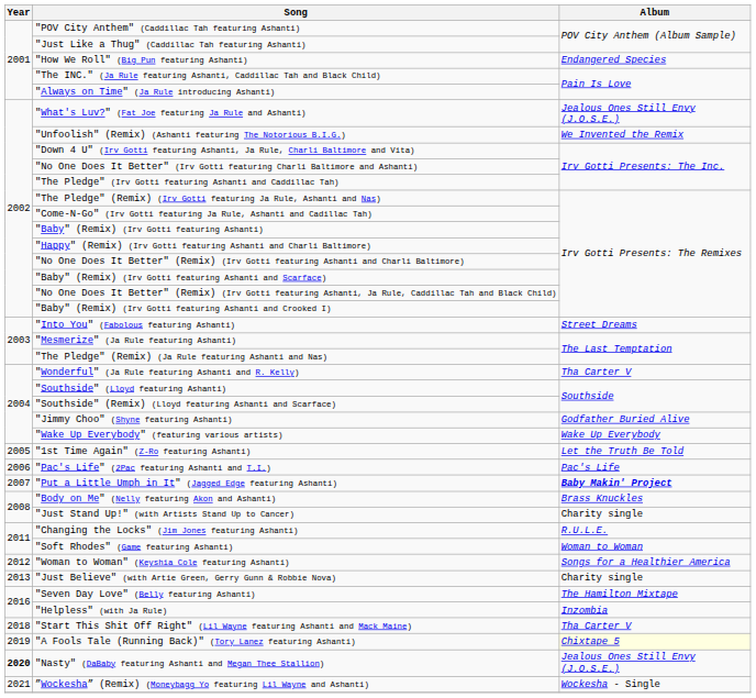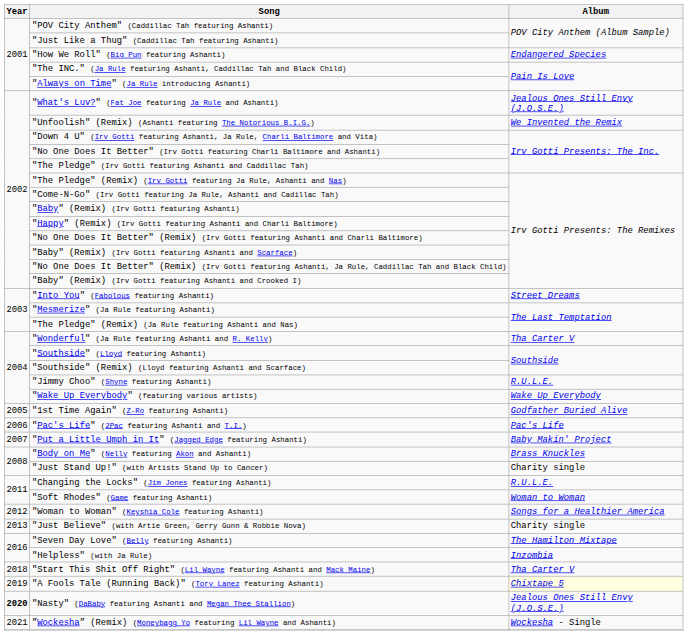 <table class="wikitable">
 <tr>
 <th style="text-align:center; width:20px;">Year</th>
 <th style="text-align:center;">Song</th>
 <th style="text-align:center; width:250px;">Album</th>
 </tr>
 <tr>
 <td style="text-align:center;" rowspan="5">2001</td>
 <td>"POV City Anthem" <small>(Caddillac Tah featuring Ashanti)</small></td>
 <td style="text-align:left;" rowspan="2"><em>POV City Anthem (Album Sample)</em></td>
 </tr>
 <tr>
 <td>"Just Like a Thug" <small>(Caddillac Tah featuring Ashanti)</small></td>
 </tr>
 <tr>
 <td>"How We Roll" <small>(<a href='#'>Big Pun</a> featuring Ashanti)</small></td>
 <td style="text-align:left;"><em><a href='#'>Endangered Species</a></em></td>
 </tr>
 <tr>
 <td>"The INC." <small>(<a href='#'>Ja Rule</a> featuring Ashanti, Caddillac Tah and Black Child)</small></td>
 <td style="text-align:left;" rowspan="2"><em><a href='#'>Pain Is Love</a></em></td>
 </tr>
 <tr>
 <td>"<a href='#'>Always on Time</a>" <small>(<a href='#'>Ja Rule</a> introducing Ashanti)</small></td>
 </tr>
 <tr>
 <td style="text-align:center;" rowspan="13">2002</td>
 <td>"<a href='#'>What's Luv?</a>" <small>(<a href='#'>Fat Joe</a> featuring <a href='#'>Ja Rule</a> and Ashanti)</small></td>
 <td style="text-align:left;"><em><a href='#'>Jealous Ones Still Envy (J.O.S.E.)</a></em></td>
 </tr>
 <tr>
 <td>"Unfoolish" (Remix) <small>(Ashanti featuring <a href='#'>The Notorious B.I.G.</a>)</small></td>
 <td style="text-align:left;"><em><a href='#'>We Invented the Remix</a></em></td>
 </tr>
 <tr>
 <td>"Down 4 U" <small>(<a href='#'>Irv Gotti</a> featuring Ashanti, Ja Rule, <a href='#'>Charli Baltimore</a> and Vita)</small></td>
 <td style="text-align:left;" rowspan="3"><em><a href='#'>Irv Gotti Presents: The Inc.</a></em></td>
 </tr>
 <tr>
 <td>"No One Does It Better" <small>(Irv Gotti featuring Charli Baltimore and Ashanti)</small></td>
 </tr>
 <tr>
 <td>"The Pledge" <small>(Irv Gotti featuring Ashanti and Caddillac Tah)</small></td>
 </tr>
 <tr>
 <td>"The Pledge" (Remix) <small>(<a href='#'>Irv Gotti</a> featuring Ja Rule, Ashanti and <a href='#'>Nas</a>)</small></td>
 <td style="text-align:left;" rowspan="8"><em>Irv Gotti Presents: The Remixes</em></td>
 </tr>
 <tr>
 <td>"Come-N-Go" <small>(Irv Gotti featuring Ja Rule, Ashanti and Cadillac Tah)</small></td>
 </tr>
 <tr>
 <td>"<a href='#'>Baby</a>" (Remix) <small>(Irv Gotti featuring Ashanti)</small></td>
 </tr>
 <tr>
 <td>"<a href='#'>Happy</a>" (Remix) <small>(Irv Gotti featuring Ashanti and Charli Baltimore)</small></td>
 </tr>
 <tr>
 <td>"No One Does It Better" (Remix) <small>(Irv Gotti featuring Ashanti and Charli Baltimore)</small></td>
 </tr>
 <tr>
 <td>"Baby" (Remix) <small>(Irv Gotti featuring Ashanti and <a href='#'>Scarface</a>)</small></td>
 </tr>
 <tr>
 <td>"No One Does It Better" (Remix) <small>(Irv Gotti featuring Ashanti, Ja Rule, Caddillac Tah and Black Child)</small></td>
 </tr>
 <tr>
 <td>"Baby" (Remix) <small>(Irv Gotti featuring Ashanti and Crooked I)</small></td>
 </tr>
 <tr>
 <td style="text-align:center;" rowspan="3">2003</td>
 <td>"<a href='#'>Into You</a>" <small>(<a href='#'>Fabolous</a> featuring Ashanti)</small></td>
 <td><em><a href='#'>Street Dreams</a></em></td>
 </tr>
 <tr>
 <td>"<a href='#'>Mesmerize</a>" <small>(Ja Rule featuring Ashanti)</small></td>
 <td style="text-align:left;" rowspan="2"><em><a href='#'>The Last Temptation</a></em></td>
 </tr>
 <tr>
 <td>"The Pledge" (Remix) <small>(Ja Rule featuring Ashanti and Nas)</small></td>
 </tr>
 <tr>
 <td style="text-align:center;" rowspan="5">2004</td>
 <td>"<a href='#'>Wonderful</a>" <small>(Ja Rule featuring Ashanti and <a href='#'>R. Kelly</a>)</small></td>
 <td><em><a href='#'>Tha Carter V</a></em></td>
 </tr>
 <tr>
 <td>"<a href='#'>Southside</a>" <small>(<a href='#'>Lloyd</a> featuring Ashanti)</small></td>
 <td style="text-align:left;" rowspan="2"><em><a href='#'>Southside</a></em></td>
 </tr>
 <tr>
 <td>"Southside" (Remix) <small>(Lloyd featuring Ashanti and Scarface)</small></td>
 </tr>
 <tr>
 <td>"Jimmy Choo" <small>(<a href='#'>Shyne</a> featuring Ashanti)</small></td>
-<td><em><a href='#'>Godfather Buried Alive</a></em></td>
+<td><em><a href='#'>R.U.L.E.</a></em></td>
 </tr>
 <tr>
 <td>"<a href='#'>Wake Up Everybody</a>" <small>(featuring various artists)</small></td>
 <td><em><a href='#'>Wake Up Everybody</a></em></td>
 </tr>
 <tr>
 <td style="text-align:center;">2005</td>
 <td>"1st Time Again" <small>(<a href='#'>Z-Ro</a> featuring Ashanti)</small></td>
-<td><em><a href='#'>Let the Truth Be Told</a></em></td>
+<td><em><a href='#'>Godfather Buried Alive</a></em></td>
 </tr>
 <tr>
 <td style="text-align:center;">2006</td>
 <td>"<a href='#'>Pac's Life</a>" <small>(<a href='#'>2Pac</a> featuring Ashanti and <a href='#'>T.I.</a>)</small></td>
 <td><em><a href='#'>Pac's Life</a></em></td>
 </tr>
 <tr>
 <td style="text-align:center;">2007</td>
 <td>"<a href='#'>Put a Little Umph in It</a>" <small>(<a href='#'>Jagged Edge</a> featuring Ashanti)</small></td>
-<td><strong><em><a href='#'>Baby Makin' Project</a></em></strong></td>
+<td><em><a href='#'>Baby Makin' Project</a></em></td>
 </tr>
 <tr>
 <td style="text-align:center;" rowspan="2">2008</td>
 <td>"<a href='#'>Body on Me</a>" <small>(<a href='#'>Nelly</a> featuring <a href='#'>Akon</a> and Ashanti)</small></td>
 <td><em><a href='#'>Brass Knuckles</a></em></td>
 </tr>
 <tr>
 <td>"Just Stand Up!" <small>(with Artists Stand Up to Cancer)</small></td>
 <td>Charity single</td>
 </tr>
 <tr>
 <td style="text-align:center;" rowspan="2">2011</td>
 <td>"Changing the Locks" <small>(<a href='#'>Jim Jones</a> featuring Ashanti)</small></td>
 <td><em><a href='#'>R.U.L.E.</a></em></td>
 </tr>
 <tr>
 <td>"Soft Rhodes" <small>(<a href='#'>Game</a> featuring Ashanti)</small></td>
 <td><em><a href='#'>Woman to Woman</a></em></td>
 </tr>
 <tr>
 <td style="text-align:center;">2012</td>
 <td>"Woman to Woman" <small>(<a href='#'>Keyshia Cole</a> featuring Ashanti)</small></td>
 <td><em><a href='#'>Songs for a Healthier America</a></em></td>
 </tr>
 <tr>
 <td>2013</td>
 <td>"Just Believe" <small>(with Artie Green, Gerry Gunn & Robbie Nova)</small></td>
 <td>Charity single</td>
 </tr>
 <tr>
 <td style="text-align:center;" rowspan="2">2016</td>
 <td>"Seven Day Love" <small>(<a href='#'>Belly</a> featuring Ashanti)</small></td>
 <td><em><a href='#'>The Hamilton Mixtape</a></em></td>
 </tr>
 <tr>
 <td>"Helpless" <small>(with Ja Rule)</small></td>
 <td><em><a href='#'>Inzombia</a></em></td>
 </tr>
 <tr>
 <td>2018</td>
 <td>"Start This Shit Off Right" <small>(<a href='#'>Lil Wayne</a> featuring Ashanti and <a href='#'>Mack Maine</a>)</small></td>
 <td><em><a href='#'>Tha Carter V</a></em></td>
 </tr>
 <tr>
 <td>2019</td>
 <td>"A Fools Tale (Running Back)" <small>(<a href='#'>Tory Lanez</a> featuring Ashanti)</small></td>
 <td style="background: lightyellow;"><em><a href='#'>Chixtape 5</a></em></td>
 </tr>
 <tr>
 <td><strong>2020</strong></td>
 <td>"Nasty" <small>(<a href='#'>DaBaby</a> featuring Ashanti and <a href='#'>Megan Thee Stallion</a>)</small></td>
 <td style="text-align:left;"><em><a href='#'>Jealous Ones Still Envy (J.O.S.E.)</a></em></td>
 </tr>
 <tr>
 <td>2021</td>
 <td>”<a href='#'>Wockesha</a>” (Remix) <small>(<a href='#'>Moneybagg Yo</a> featuring <a href='#'>Lil Wayne</a> and Ashanti)</small></td>
 <td><em><a href='#'>Wockesha</a></em> - Single</td>
 </tr>
 <tr>
 </tr>
 </table>
